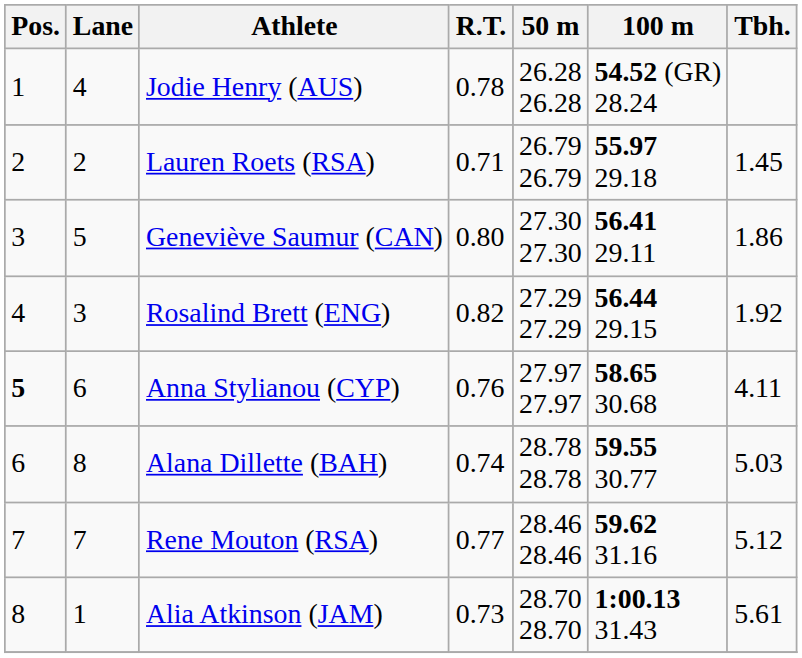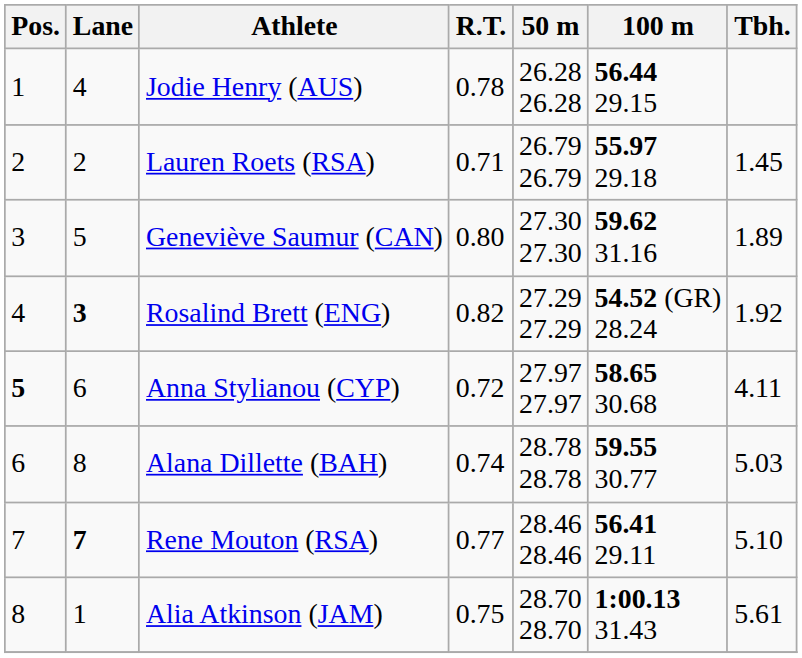 <table class="wikitable">
 <tr>
 <th>Pos.</th>
 <th>Lane</th>
 <th>Athlete</th>
 <th>R.T.</th>
 <th>50 m</th>
 <th>100 m</th>
 <th>Tbh.</th>
 </tr>
 <tr>
 <td>1</td>
 <td>4</td>
 <td> <a href='#'>Jodie Henry</a> (<a href='#'>AUS</a>)</td>
 <td>0.78</td>
 <td>26.28<br>26.28</td>
-<td><strong>54.52</strong> (GR)<br>28.24</td>
+<td><strong>56.44</strong><br>29.15</td>
 <td> </td>
 </tr>
 <tr>
 <td>2</td>
 <td>2</td>
 <td> <a href='#'>Lauren Roets</a> (<a href='#'>RSA</a>)</td>
 <td>0.71</td>
 <td>26.79<br>26.79</td>
 <td><strong>55.97</strong><br>29.18</td>
 <td>1.45</td>
 </tr>
 <tr>
 <td>3</td>
 <td>5</td>
 <td> <a href='#'>Geneviève Saumur</a> (<a href='#'>CAN</a>)</td>
 <td>0.80</td>
 <td>27.30<br>27.30</td>
-<td><strong>56.41</strong><br>29.11</td>
-<td>1.86</td>
+<td><strong>59.62</strong><br>31.16</td>
+<td>1.89</td>
 </tr>
 <tr>
 <td>4</td>
-<td>3</td>
+<td><strong>3</strong></td>
 <td> <a href='#'>Rosalind Brett</a> (<a href='#'>ENG</a>)</td>
 <td>0.82</td>
 <td>27.29<br>27.29</td>
-<td><strong>56.44</strong><br>29.15</td>
+<td><strong>54.52</strong> (GR)<br>28.24</td>
 <td>1.92</td>
 </tr>
 <tr>
 <td><strong>5</strong></td>
 <td>6</td>
 <td> <a href='#'>Anna Stylianou</a> (<a href='#'>CYP</a>)</td>
-<td>0.76</td>
+<td>0.72</td>
 <td>27.97<br>27.97</td>
 <td><strong>58.65</strong><br>30.68</td>
 <td>4.11</td>
 </tr>
 <tr>
 <td>6</td>
 <td>8</td>
 <td> <a href='#'>Alana Dillette</a> (<a href='#'>BAH</a>)</td>
 <td>0.74</td>
 <td>28.78<br>28.78</td>
 <td><strong>59.55</strong><br>30.77</td>
 <td>5.03</td>
 </tr>
 <tr>
 <td>7</td>
-<td>7</td>
+<td><strong>7</strong></td>
 <td> <a href='#'>Rene Mouton</a> (<a href='#'>RSA</a>)</td>
 <td>0.77</td>
 <td>28.46<br>28.46</td>
-<td><strong>59.62</strong><br>31.16</td>
-<td>5.12</td>
+<td><strong>56.41</strong><br>29.11</td>
+<td>5.10</td>
 </tr>
 <tr>
 <td>8</td>
 <td>1</td>
 <td> <a href='#'>Alia Atkinson</a> (<a href='#'>JAM</a>)</td>
-<td>0.73</td>
+<td>0.75</td>
 <td>28.70<br>28.70</td>
 <td><strong>1:00.13</strong><br>31.43</td>
 <td>5.61</td>
 </tr>
 <tr>
 </tr>
 </table>
